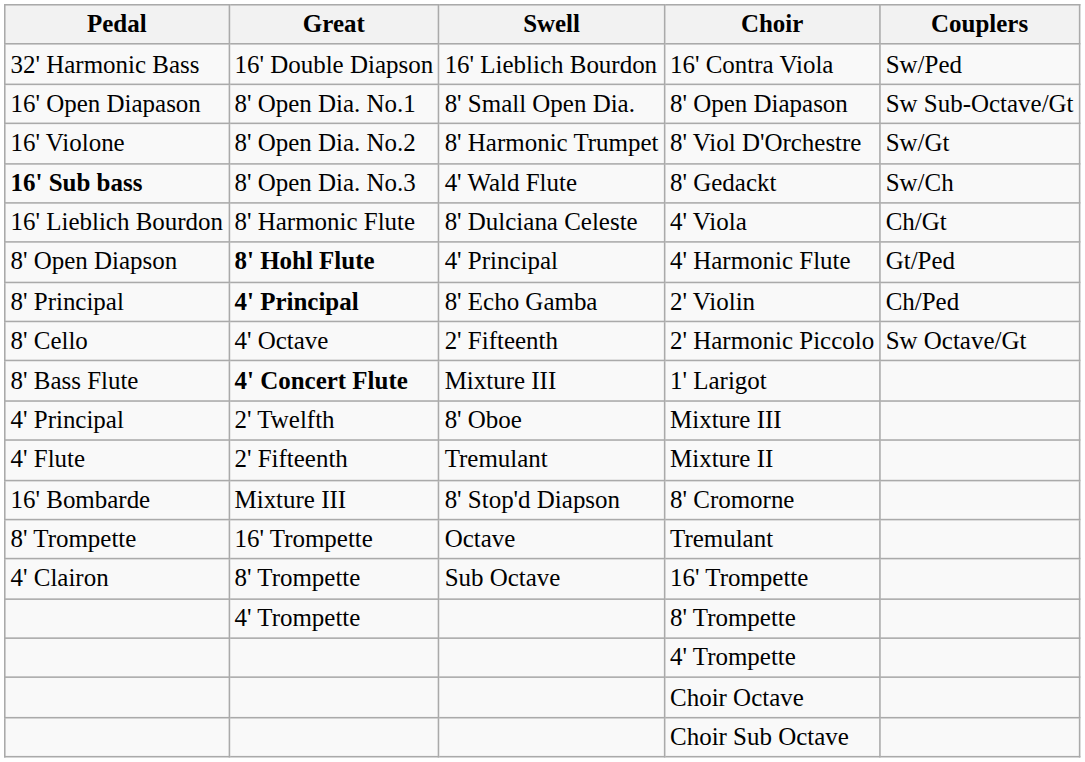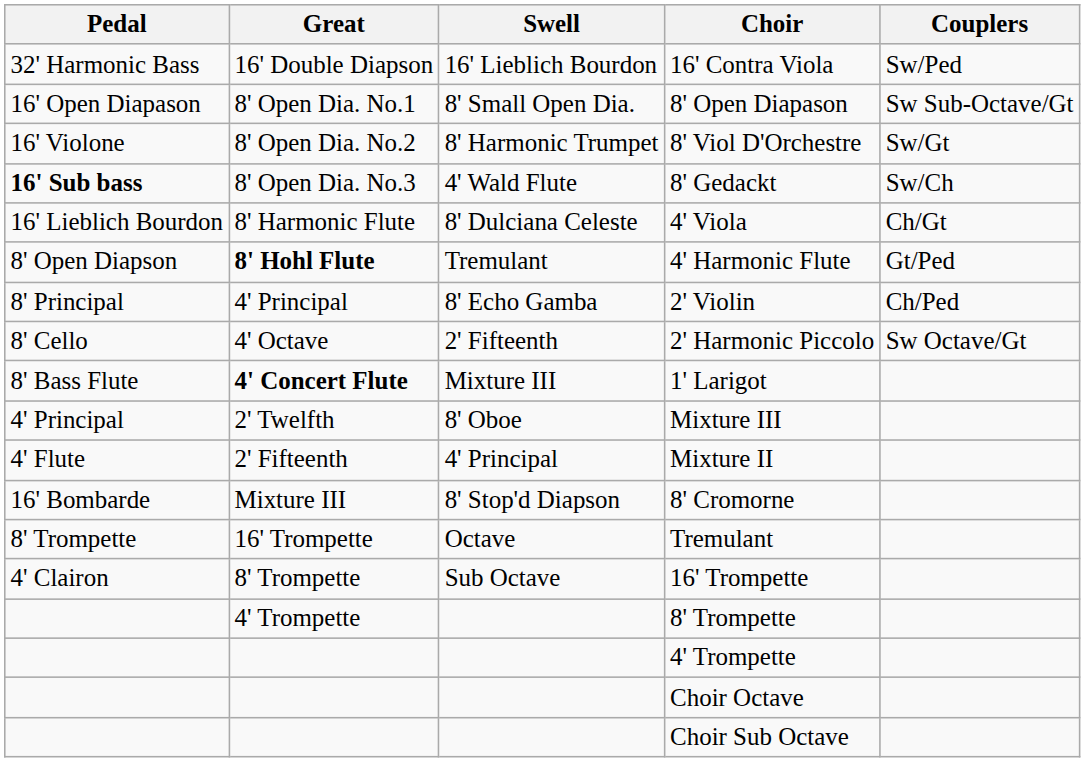 <table class="wikitable">
 <tr>
 <th>Pedal</th>
 <th>Great</th>
 <th>Swell</th>
 <th>Choir</th>
 <th>Couplers</th>
 </tr>
 <tr>
 <td>32' Harmonic Bass</td>
 <td>16' Double Diapson</td>
 <td>16' Lieblich Bourdon</td>
 <td>16' Contra Viola</td>
 <td>Sw/Ped</td>
 </tr>
 <tr>
 <td>16' Open Diapason</td>
 <td>8' Open Dia. No.1</td>
 <td>8' Small Open Dia.</td>
 <td>8' Open Diapason</td>
 <td>Sw Sub-Octave/Gt</td>
 </tr>
 <tr>
 <td>16' Violone</td>
 <td>8' Open Dia. No.2</td>
 <td>8' Harmonic Trumpet</td>
 <td>8' Viol D'Orchestre</td>
 <td>Sw/Gt</td>
 </tr>
 <tr>
 <td><strong>16' Sub bass</strong></td>
 <td>8' Open Dia. No.3</td>
 <td>4' Wald Flute</td>
 <td>8' Gedackt</td>
 <td>Sw/Ch</td>
 </tr>
 <tr>
 <td>16' Lieblich Bourdon</td>
 <td>8' Harmonic Flute</td>
 <td>8' Dulciana Celeste</td>
 <td>4' Viola</td>
 <td>Ch/Gt</td>
 </tr>
 <tr>
 <td>8' Open Diapson</td>
 <td><strong>8' Hohl Flute</strong></td>
-<td>4' Principal</td>
+<td>Tremulant</td>
 <td>4' Harmonic Flute</td>
 <td>Gt/Ped</td>
 </tr>
 <tr>
 <td>8' Principal</td>
-<td><strong>4' Principal</strong></td>
+<td>4' Principal</td>
 <td>8' Echo Gamba</td>
 <td>2' Violin</td>
 <td>Ch/Ped</td>
 </tr>
 <tr>
 <td>8' Cello</td>
 <td>4' Octave</td>
 <td>2' Fifteenth</td>
 <td>2' Harmonic Piccolo</td>
 <td>Sw Octave/Gt</td>
 </tr>
 <tr>
 <td>8' Bass Flute</td>
 <td><strong>4' Concert Flute</strong></td>
 <td>Mixture III</td>
 <td>1' Larigot</td>
 <td></td>
 </tr>
 <tr>
 <td>4' Principal</td>
 <td>2' Twelfth</td>
 <td>8' Oboe</td>
 <td>Mixture III</td>
 <td></td>
 </tr>
 <tr>
 <td>4' Flute</td>
 <td>2' Fifteenth</td>
-<td>Tremulant</td>
+<td>4' Principal</td>
 <td>Mixture II</td>
 <td></td>
 </tr>
 <tr>
 <td>16' Bombarde</td>
 <td>Mixture III</td>
 <td>8' Stop'd Diapson</td>
 <td>8' Cromorne</td>
 <td></td>
 </tr>
 <tr>
 <td>8' Trompette</td>
 <td>16' Trompette</td>
 <td>Octave</td>
 <td>Tremulant</td>
 <td></td>
 </tr>
 <tr>
 <td>4' Clairon</td>
 <td>8' Trompette</td>
 <td>Sub Octave</td>
 <td>16' Trompette</td>
 <td></td>
 </tr>
 <tr>
 <td></td>
 <td>4' Trompette</td>
 <td></td>
 <td>8' Trompette</td>
 <td></td>
 </tr>
 <tr>
 <td></td>
 <td></td>
 <td></td>
 <td>4' Trompette</td>
 <td></td>
 </tr>
 <tr>
 <td></td>
 <td></td>
 <td></td>
 <td>Choir Octave</td>
 <td></td>
 </tr>
 <tr>
 <td></td>
 <td></td>
 <td></td>
 <td>Choir Sub Octave</td>
 <td></td>
 </tr>
 </table>
